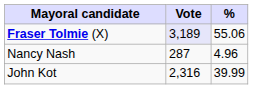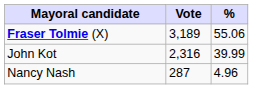 <table class="wikitable">
 <tr>
 <th style="background:#ddf; width:200px;">Mayoral candidate</th>
 <th style="background:#ddf; width:50px;">Vote</th>
 <th style="background:#ddf; width:30px;">%</th>
 </tr>
 <tr>
 <td><strong><a href='#'>Fraser Tolmie</a></strong> (X)</td>
-<td style="background: lavender;">3,189</td>
+<td>3,189</td>
 <td>55.06</td>
+</tr>
+<tr>
+<td>John Kot</td>
+<td>2,316</td>
+<td>39.99</td>
 </tr>
 <tr>
 <td>Nancy Nash</td>
 <td>287</td>
 <td>4.96</td>
 </tr>
-<tr>
-<td>John Kot</td>
-<td>2,316</td>
-<td>39.99</td>
-</tr>
 </table>
